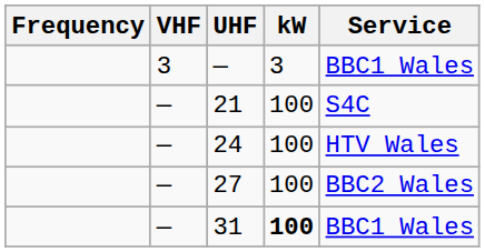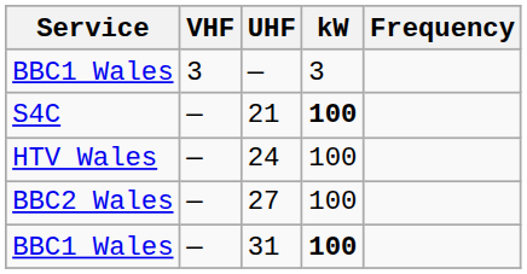 <table class="wikitable sortable">
 <tr>
-<th>Frequency</th>
+<th>Service</th>
 <th>VHF</th>
 <th>UHF</th>
 <th>kW</th>
-<th>Service</th>
+<th>Frequency</th>
 </tr>
 <tr>
-<td></td>
+<td><a href='#'>BBC1 Wales</a></td>
 <td>3</td>
 <td>—</td>
 <td>3</td>
-<td><a href='#'>BBC1 Wales</a></td>
+<td></td>
 </tr>
 <tr>
-<td></td>
+<td><a href='#'>S4C</a></td>
 <td>—</td>
 <td>21</td>
-<td>100</td>
-<td><a href='#'>S4C</a></td>
+<td><strong>100</strong></td>
+<td></td>
 </tr>
 <tr>
-<td></td>
+<td><a href='#'>HTV Wales</a></td>
 <td>—</td>
 <td>24</td>
 <td>100</td>
-<td><a href='#'>HTV Wales</a></td>
+<td></td>
 </tr>
 <tr>
-<td></td>
+<td><a href='#'>BBC2 Wales</a></td>
 <td>—</td>
 <td>27</td>
 <td>100</td>
-<td><a href='#'>BBC2 Wales</a></td>
+<td></td>
 </tr>
 <tr>
-<td></td>
+<td><a href='#'>BBC1 Wales</a></td>
 <td>—</td>
 <td>31</td>
 <td><strong>100</strong></td>
-<td><a href='#'>BBC1 Wales</a></td>
+<td></td>
 </tr>
 </table>
